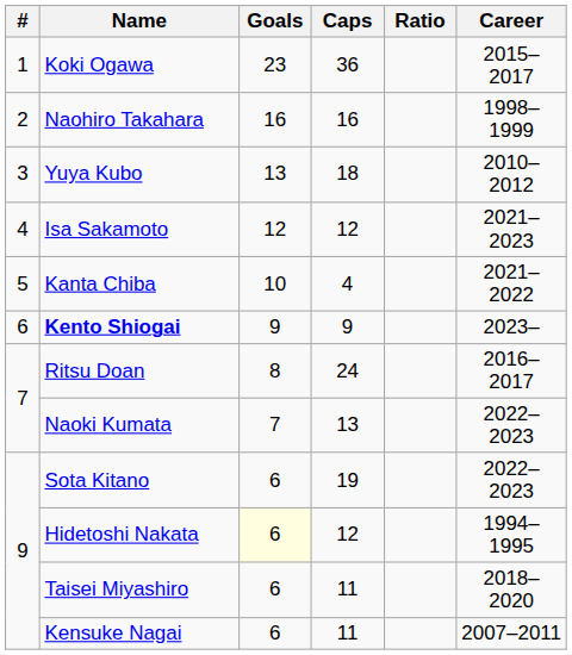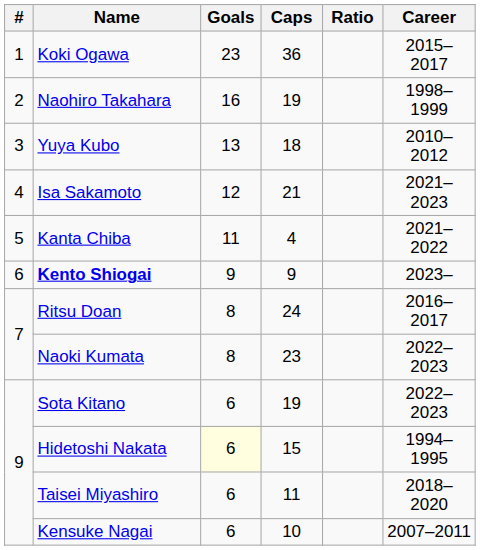 <table class="wikitable sortable" style="text-align:center">
 <tr>
 <th width =20>#</th>
 <th width =150>Name</th>
 <th width =50>Goals</th>
 <th width =50>Caps</th>
 <th width =50>Ratio</th>
 <th width= 80>Career</th>
 </tr>
 <tr>
 <td>1</td>
 <td style="text-align:left"><a href='#'>Koki Ogawa</a></td>
 <td>23</td>
 <td>36</td>
 <td></td>
 <td>2015–2017</td>
 </tr>
 <tr>
 <td>2</td>
 <td style="text-align:left"><a href='#'>Naohiro Takahara</a></td>
 <td>16</td>
-<td>16</td>
+<td>19</td>
 <td></td>
 <td>1998–1999</td>
 </tr>
 <tr>
 <td>3</td>
 <td style="text-align:left"><a href='#'>Yuya Kubo</a></td>
 <td>13</td>
 <td>18</td>
 <td></td>
 <td>2010–2012</td>
 </tr>
 <tr>
 <td>4</td>
 <td style="text-align:left"><a href='#'>Isa Sakamoto</a></td>
 <td>12</td>
-<td>12</td>
+<td>21</td>
 <td></td>
 <td>2021–2023</td>
 </tr>
 <tr>
 <td>5</td>
 <td style="text-align:left"><a href='#'>Kanta Chiba</a></td>
-<td>10</td>
+<td>11</td>
 <td>4</td>
 <td></td>
 <td>2021–2022</td>
 </tr>
 <tr>
 <td>6</td>
 <td style="text-align:left"><strong><a href='#'>Kento Shiogai</a></strong></td>
 <td>9</td>
 <td>9</td>
 <td></td>
 <td>2023–</td>
 </tr>
 <tr>
 <td rowspan="2">7</td>
 <td style="text-align:left"><a href='#'>Ritsu Doan</a></td>
 <td>8</td>
 <td>24</td>
 <td></td>
 <td>2016–2017</td>
 </tr>
 <tr>
 <td style="text-align:left"><a href='#'>Naoki Kumata</a></td>
-<td>7</td>
-<td>13</td>
+<td>8</td>
+<td>23</td>
 <td></td>
 <td>2022–2023</td>
 </tr>
 <tr>
 <td rowspan="4">9</td>
 <td style="text-align:left"><a href='#'>Sota Kitano</a></td>
 <td>6</td>
 <td>19</td>
 <td></td>
 <td>2022–2023</td>
 </tr>
 <tr>
 <td style="text-align:left"><a href='#'>Hidetoshi Nakata</a></td>
 <td style="background: lightyellow;">6</td>
-<td>12</td>
+<td>15</td>
 <td></td>
 <td>1994–1995</td>
 </tr>
 <tr>
 <td style="text-align:left"><a href='#'>Taisei Miyashiro</a></td>
 <td>6</td>
 <td>11</td>
 <td></td>
 <td>2018–2020</td>
 </tr>
 <tr>
 <td style="text-align:left"><a href='#'>Kensuke Nagai</a></td>
 <td>6</td>
-<td>11</td>
+<td>10</td>
 <td></td>
 <td>2007–2011</td>
 </tr>
 </table>
